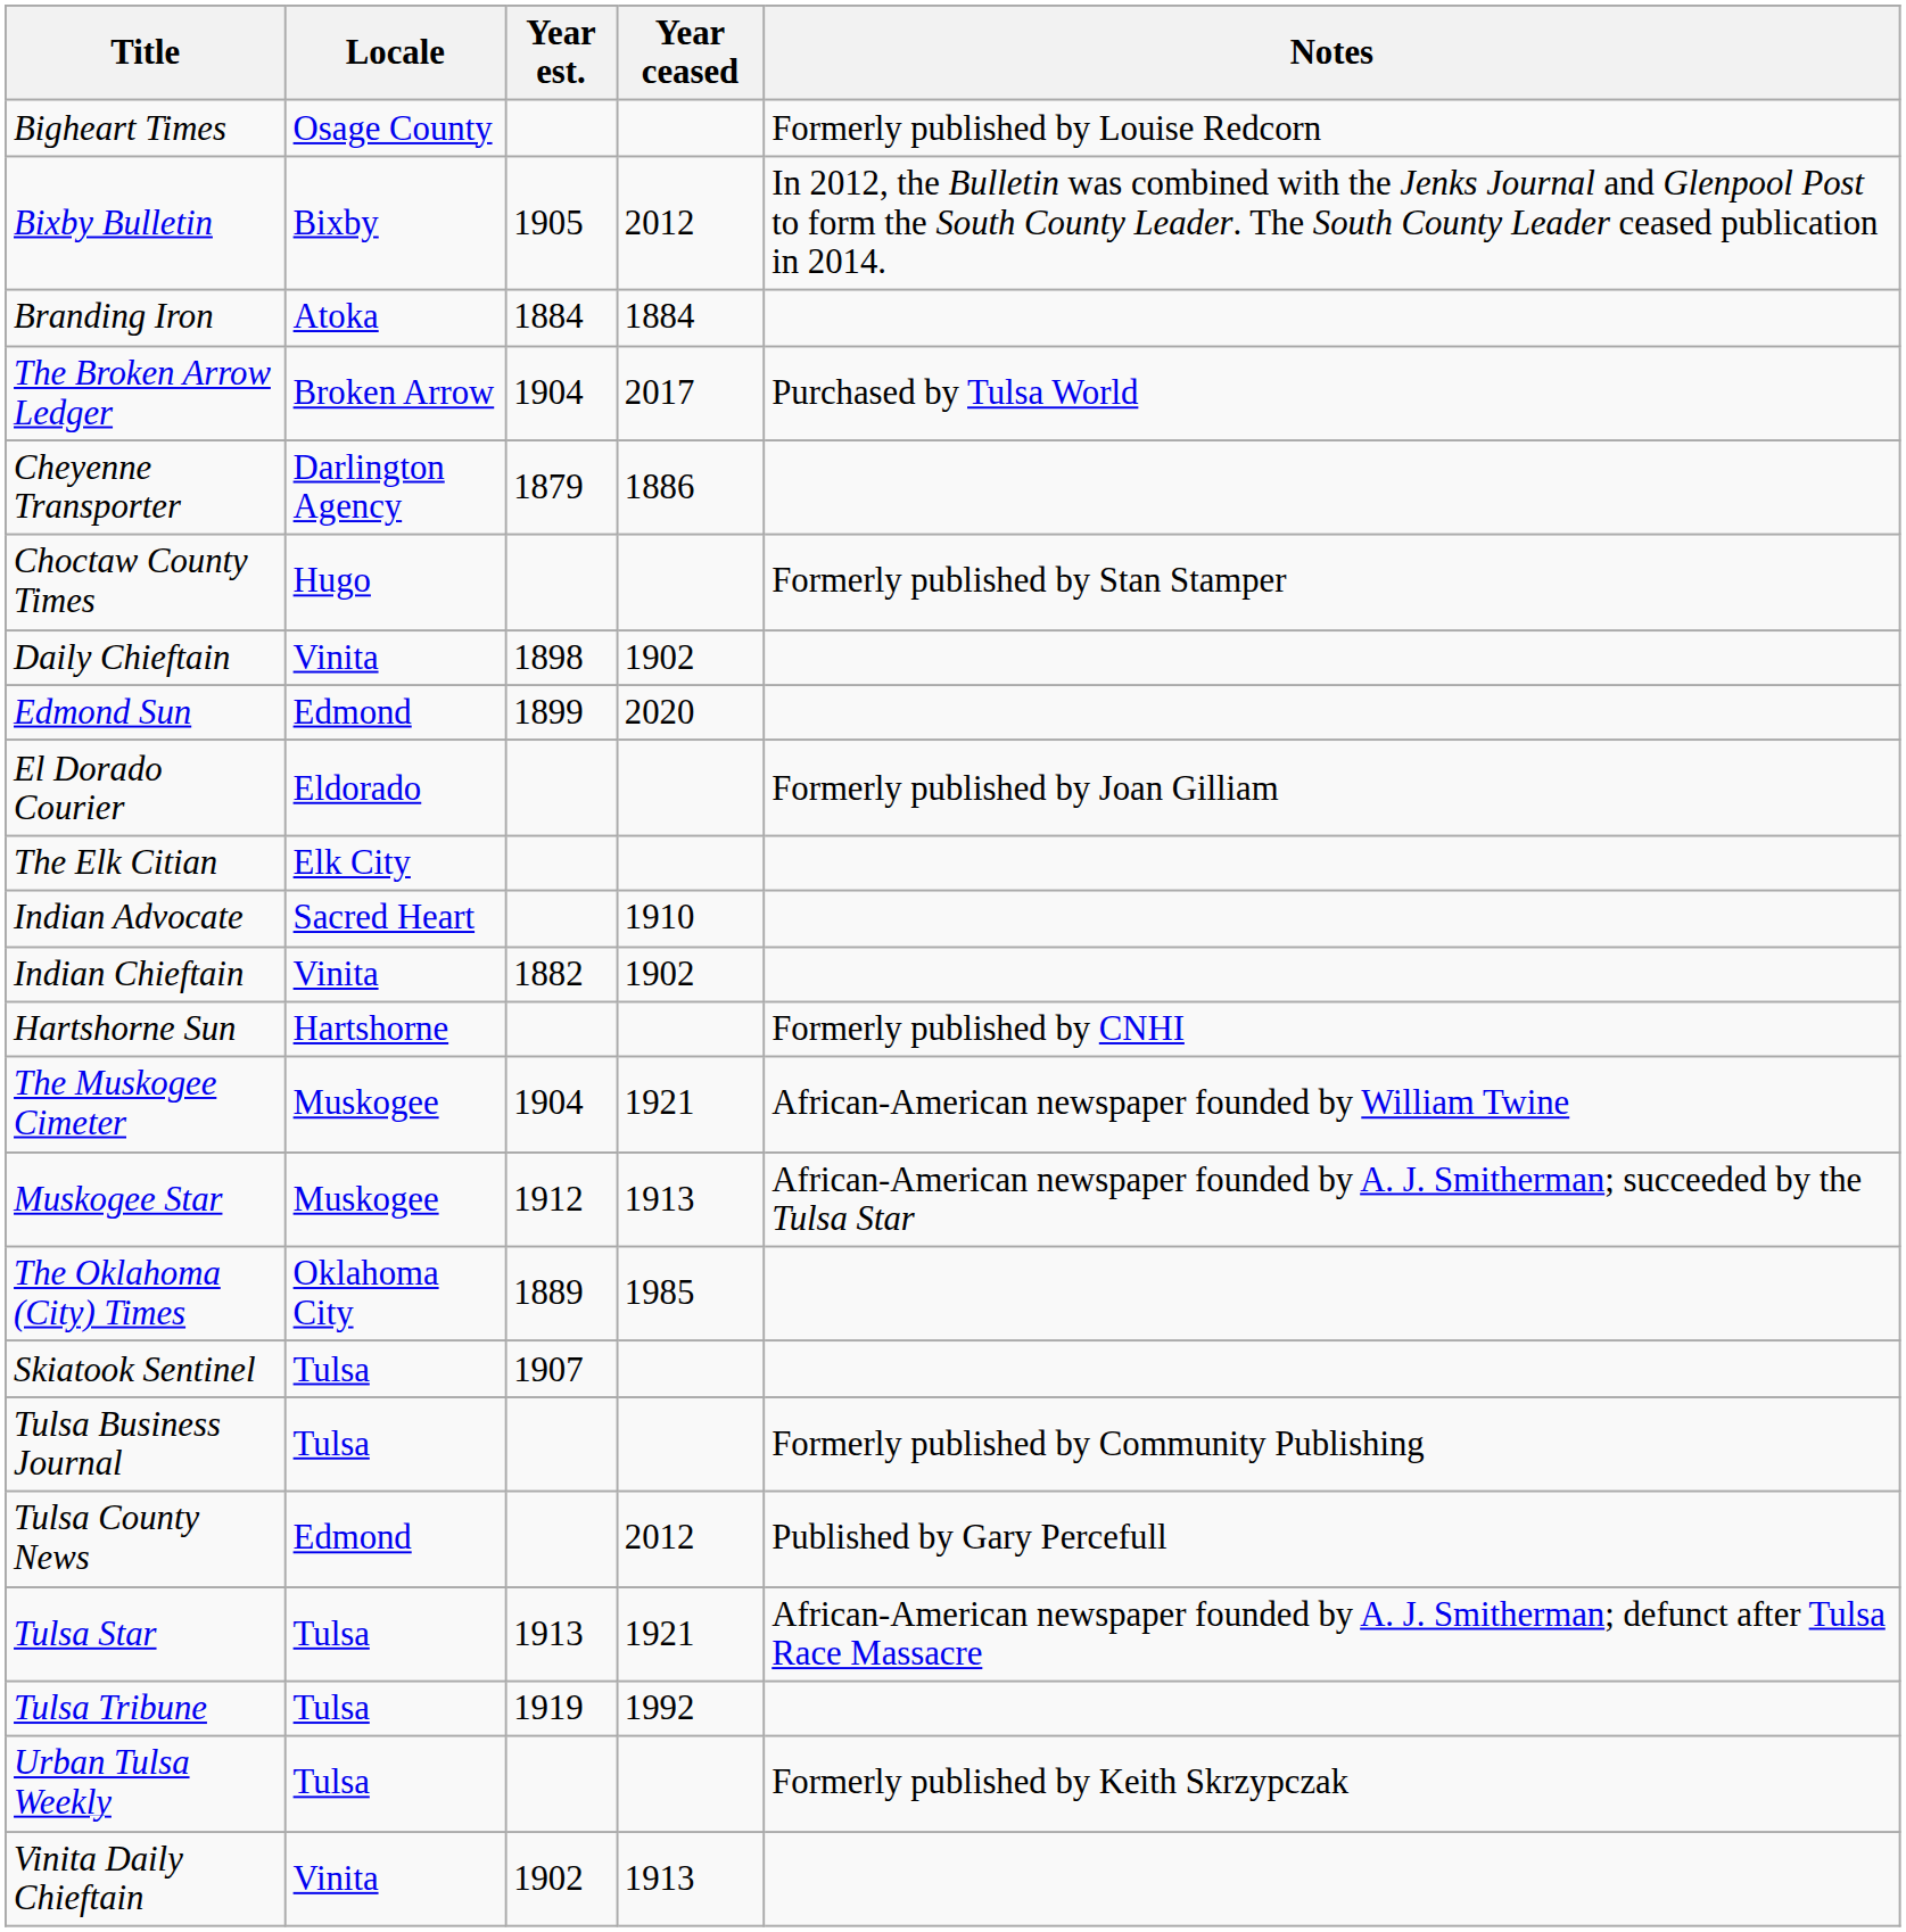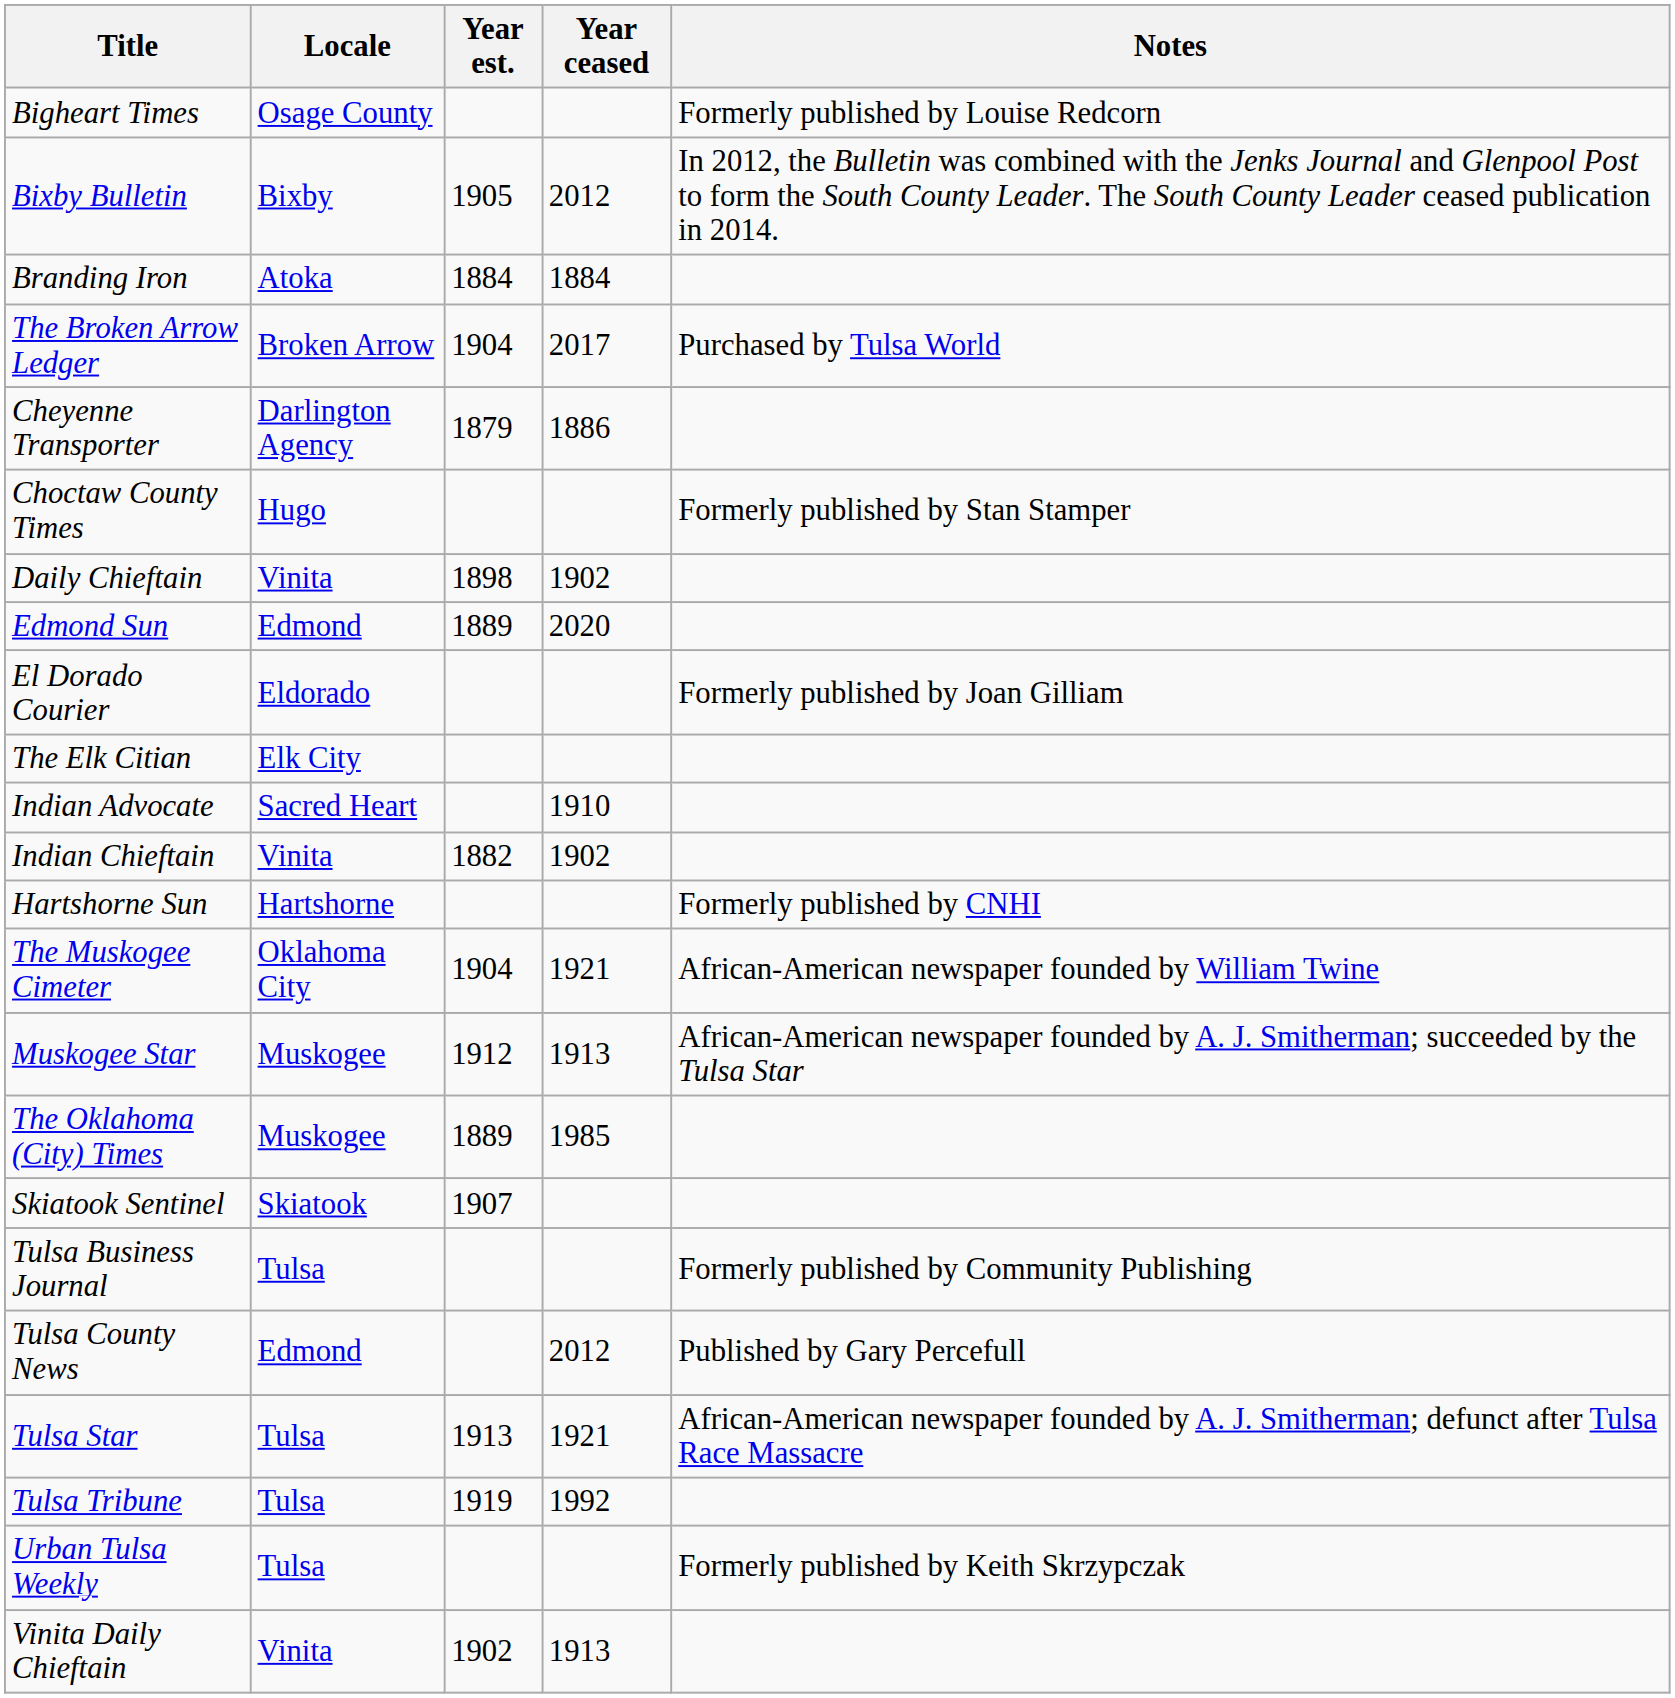 <table class="wikitable sortable">
 <tr>
 <th>Title</th>
 <th>Locale</th>
 <th>Year est.</th>
 <th>Year ceased</th>
 <th>Notes</th>
 </tr>
 <tr ->
 <td><em>Bigheart Times</em></td>
 <td><a href='#'>Osage County</a></td>
 <td></td>
 <td></td>
 <td>Formerly published by Louise Redcorn</td>
 </tr>
 <tr>
 <td><em><a href='#'>Bixby Bulletin</a></em></td>
 <td><a href='#'>Bixby</a></td>
 <td>1905</td>
 <td>2012</td>
 <td>In 2012, the <em>Bulletin</em> was combined with the <em>Jenks Journal</em> and <em>Glenpool Post</em> to form the <em>South County Leader</em>. The <em>South County Leader</em> ceased publication in 2014.</td>
 </tr>
 <tr>
 <td><em>Branding Iron</em></td>
 <td><a href='#'>Atoka</a></td>
 <td>1884</td>
 <td>1884</td>
 <td></td>
 </tr>
 <tr ->
 <td><em><a href='#'>The Broken Arrow Ledger</a></em></td>
 <td><a href='#'>Broken Arrow</a></td>
 <td>1904</td>
 <td>2017</td>
 <td>Purchased by <a href='#'>Tulsa World</a></td>
 </tr>
 <tr>
 <td><em>Cheyenne Transporter</em></td>
 <td><a href='#'>Darlington Agency</a></td>
 <td>1879</td>
 <td>1886</td>
 <td></td>
 </tr>
 <tr ->
 <td><em>Choctaw County Times</em></td>
 <td><a href='#'>Hugo</a></td>
 <td></td>
 <td></td>
 <td>Formerly published by Stan Stamper</td>
 </tr>
 <tr>
 <td><em>Daily Chieftain</em></td>
 <td><a href='#'>Vinita</a></td>
 <td>1898</td>
 <td>1902</td>
 <td></td>
 </tr>
 <tr ->
 <td><em><a href='#'>Edmond Sun</a></em></td>
 <td><a href='#'>Edmond</a></td>
-<td>1899</td>
+<td>1889</td>
 <td>2020</td>
 <td></td>
 </tr>
 <tr ->
 <td><em>El Dorado Courier</em></td>
 <td><a href='#'>Eldorado</a></td>
 <td></td>
 <td></td>
 <td>Formerly published by Joan Gilliam</td>
 </tr>
 <tr ->
 <td><em>The Elk Citian</em></td>
 <td><a href='#'>Elk City</a></td>
 <td></td>
 <td></td>
 <td></td>
 </tr>
 <tr>
 <td><em>Indian Advocate</em></td>
 <td><a href='#'>Sacred Heart</a></td>
 <td></td>
 <td>1910</td>
 <td></td>
 </tr>
 <tr>
 <td><em>Indian Chieftain</em></td>
 <td><a href='#'>Vinita</a></td>
 <td>1882</td>
 <td>1902</td>
 <td></td>
 </tr>
 <tr ->
 <td><em>Hartshorne Sun</em></td>
 <td><a href='#'>Hartshorne</a></td>
 <td></td>
 <td></td>
 <td>Formerly published by <a href='#'>CNHI</a></td>
 </tr>
 <tr>
 <td><em><a href='#'>The Muskogee Cimeter</a></em></td>
-<td><a href='#'>Muskogee</a></td>
+<td><a href='#'>Oklahoma City</a></td>
 <td>1904</td>
 <td>1921</td>
 <td>African-American newspaper founded by <a href='#'>William Twine</a></td>
 </tr>
 <tr>
 <td><em><a href='#'>Muskogee Star</a></em></td>
 <td><a href='#'>Muskogee</a></td>
 <td>1912</td>
 <td>1913</td>
 <td>African-American newspaper founded by <a href='#'>A. J. Smitherman</a>; succeeded by the <em>Tulsa Star</em></td>
 </tr>
 <tr>
 <td><em><a href='#'>The Oklahoma (City) Times</a></em></td>
-<td><a href='#'>Oklahoma City</a></td>
+<td><a href='#'>Muskogee</a></td>
 <td>1889</td>
 <td>1985</td>
 <td></td>
 </tr>
 <tr>
 <td><em>Skiatook Sentinel</em></td>
-<td><a href='#'>Tulsa</a></td>
+<td><a href='#'>Skiatook</a></td>
 <td>1907</td>
 <td></td>
 <td></td>
 </tr>
 <tr ->
 <td><em>Tulsa Business Journal</em></td>
 <td><a href='#'>Tulsa</a></td>
 <td></td>
 <td></td>
 <td>Formerly published by Community Publishing</td>
 </tr>
 <tr>
 <td><em>Tulsa County News</em></td>
 <td><a href='#'>Edmond</a></td>
 <td></td>
 <td>2012</td>
 <td>Published by Gary Percefull</td>
 </tr>
 <tr>
 <td><em><a href='#'>Tulsa Star</a></em></td>
 <td><a href='#'>Tulsa</a></td>
 <td>1913</td>
 <td>1921</td>
 <td>African-American newspaper founded by <a href='#'>A. J. Smitherman</a>; defunct after <a href='#'>Tulsa Race Massacre</a></td>
 </tr>
 <tr>
 <td><em><a href='#'>Tulsa Tribune</a></em></td>
 <td><a href='#'>Tulsa</a></td>
 <td>1919</td>
 <td>1992</td>
 <td></td>
 </tr>
 <tr ->
 <td><em><a href='#'>Urban Tulsa Weekly</a></em></td>
 <td><a href='#'>Tulsa</a></td>
 <td></td>
 <td></td>
 <td>Formerly published by Keith Skrzypczak</td>
 </tr>
 <tr>
 <td><em>Vinita Daily Chieftain</em></td>
 <td><a href='#'>Vinita</a></td>
 <td>1902</td>
 <td>1913</td>
 <td></td>
 </tr>
 </table>
